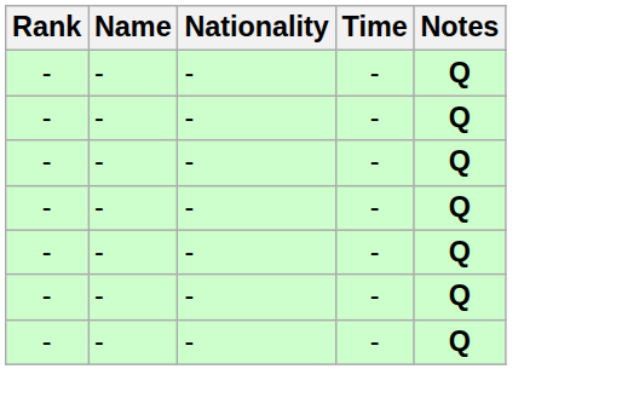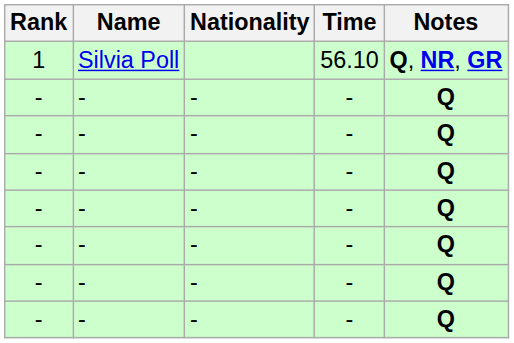 <table class="wikitable sortable" style="text-align:center">
 <tr>
 <th>Rank</th>
 <th>Name</th>
 <th>Nationality</th>
 <th>Time</th>
 <th>Notes</th>
+</tr>
+<tr bgcolor=ccffcc>
+<td>1</td>
+<td align=left><a href='#'>Silvia Poll</a></td>
+<td align=left></td>
+<td>56.10</td>
+<td><strong>Q</strong>, <strong><a href='#'>NR</a></strong>, <strong><a href='#'>GR</a></strong></td>
 </tr>
 <tr bgcolor=ccffcc>
 <td>-</td>
 <td align=left>-</td>
 <td align=left>-</td>
 <td>-</td>
 <td><strong>Q</strong></td>
 </tr>
 <tr bgcolor=ccffcc>
 <td>-</td>
 <td align=left>-</td>
 <td align=left>-</td>
 <td>-</td>
 <td><strong>Q</strong></td>
 </tr>
 <tr bgcolor=ccffcc>
 <td>-</td>
 <td align=left>-</td>
 <td align=left>-</td>
 <td>-</td>
 <td><strong>Q</strong></td>
 </tr>
 <tr bgcolor=ccffcc>
 <td>-</td>
 <td align=left>-</td>
 <td align=left>-</td>
 <td>-</td>
 <td><strong>Q</strong></td>
 </tr>
 <tr bgcolor=ccffcc>
 <td>-</td>
 <td align=left>-</td>
 <td align=left>-</td>
 <td>-</td>
 <td><strong>Q</strong></td>
 </tr>
 <tr bgcolor=ccffcc>
 <td>-</td>
 <td align=left>-</td>
 <td align=left>-</td>
 <td>-</td>
 <td><strong>Q</strong></td>
 </tr>
 <tr bgcolor=ccffcc>
 <td>-</td>
 <td align=left>-</td>
 <td align=left>-</td>
 <td>-</td>
 <td><strong>Q</strong></td>
 </tr>
 </table>
